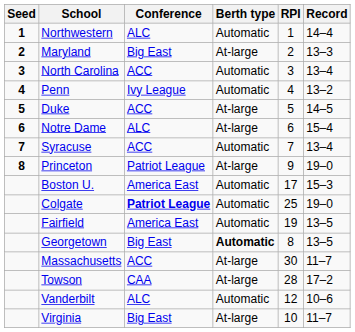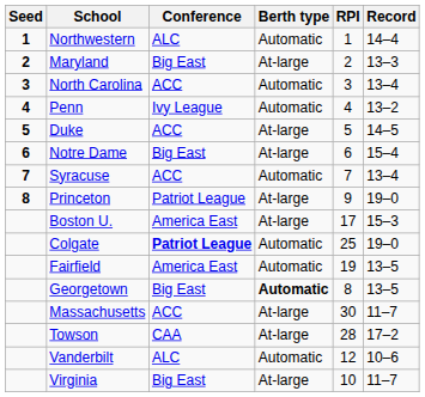 <table class="wikitable sortable">
 <tr>
 <th>Seed</th>
 <th>School</th>
 <th>Conference</th>
 <th>Berth type</th>
 <th>RPI</th>
 <th>Record</th>
 </tr>
 <tr>
 <td align=center><strong>1</strong></td>
 <td><a href='#'>Northwestern</a></td>
 <td><a href='#'>ALC</a></td>
 <td>Automatic</td>
 <td align=center>1</td>
 <td>14–4</td>
 </tr>
 <tr>
 <td align=center><strong>2</strong></td>
 <td><a href='#'>Maryland</a></td>
 <td><a href='#'>Big East</a></td>
 <td>At-large</td>
 <td align=center>2</td>
 <td>13–3</td>
 </tr>
 <tr>
 <td align=center><strong>3</strong></td>
 <td><a href='#'>North Carolina</a></td>
 <td><a href='#'>ACC</a></td>
 <td>Automatic</td>
 <td align=center>3</td>
 <td>13–4</td>
 </tr>
 <tr>
 <td align=center><strong>4</strong></td>
 <td><a href='#'>Penn</a></td>
 <td><a href='#'>Ivy League</a></td>
 <td>Automatic</td>
 <td align=center>4</td>
 <td>13–2</td>
 </tr>
 <tr>
 <td align=center><strong>5</strong></td>
 <td><a href='#'>Duke</a></td>
 <td><a href='#'>ACC</a></td>
 <td>At-large</td>
 <td align=center>5</td>
 <td>14–5</td>
 </tr>
 <tr>
 <td align=center><strong>6</strong></td>
 <td><a href='#'>Notre Dame</a></td>
-<td><a href='#'>ALC</a></td>
+<td><a href='#'>Big East</a></td>
 <td>At-large</td>
 <td align=center>6</td>
 <td>15–4</td>
 </tr>
 <tr>
 <td align=center><strong>7</strong></td>
 <td><a href='#'>Syracuse</a></td>
 <td><a href='#'>ACC</a></td>
 <td>Automatic</td>
 <td align=center>7</td>
 <td>13–4</td>
 </tr>
 <tr>
 <td align=center><strong>8</strong></td>
 <td><a href='#'>Princeton</a></td>
 <td><a href='#'>Patriot League</a></td>
 <td>At-large</td>
 <td align=center>9</td>
 <td>19–0</td>
 </tr>
 <tr>
 <td></td>
 <td><a href='#'>Boston U.</a></td>
 <td><a href='#'>America East</a></td>
-<td>Automatic</td>
+<td>At-large</td>
 <td align=center>17</td>
 <td>15–3</td>
 </tr>
 <tr>
 <td></td>
 <td><a href='#'>Colgate</a></td>
 <td><strong><a href='#'>Patriot League</a></strong></td>
 <td>Automatic</td>
 <td align=center>25</td>
 <td>19–0</td>
 </tr>
 <tr>
 <td></td>
 <td><a href='#'>Fairfield</a></td>
 <td><a href='#'>America East</a></td>
 <td>Automatic</td>
 <td align=center>19</td>
 <td>13–5</td>
 </tr>
 <tr>
 <td></td>
 <td><a href='#'>Georgetown</a></td>
 <td><a href='#'>Big East</a></td>
 <td><strong>Automatic</strong></td>
 <td align=center>8</td>
 <td>13–5</td>
 </tr>
 <tr>
 <td></td>
 <td><a href='#'>Massachusetts</a></td>
 <td><a href='#'>ACC</a></td>
 <td>At-large</td>
 <td align=center>30</td>
 <td>11–7</td>
 </tr>
 <tr>
 <td></td>
 <td><a href='#'>Towson</a></td>
 <td><a href='#'>CAA</a></td>
 <td>At-large</td>
 <td align=center>28</td>
 <td>17–2</td>
 </tr>
 <tr>
 <td></td>
 <td><a href='#'>Vanderbilt</a></td>
 <td><a href='#'>ALC</a></td>
 <td>Automatic</td>
 <td align=center>12</td>
 <td>10–6</td>
 </tr>
 <tr>
 <td></td>
 <td><a href='#'>Virginia</a></td>
 <td><a href='#'>Big East</a></td>
 <td>At-large</td>
 <td align=center>10</td>
 <td>11–7</td>
 </tr>
 </table>
